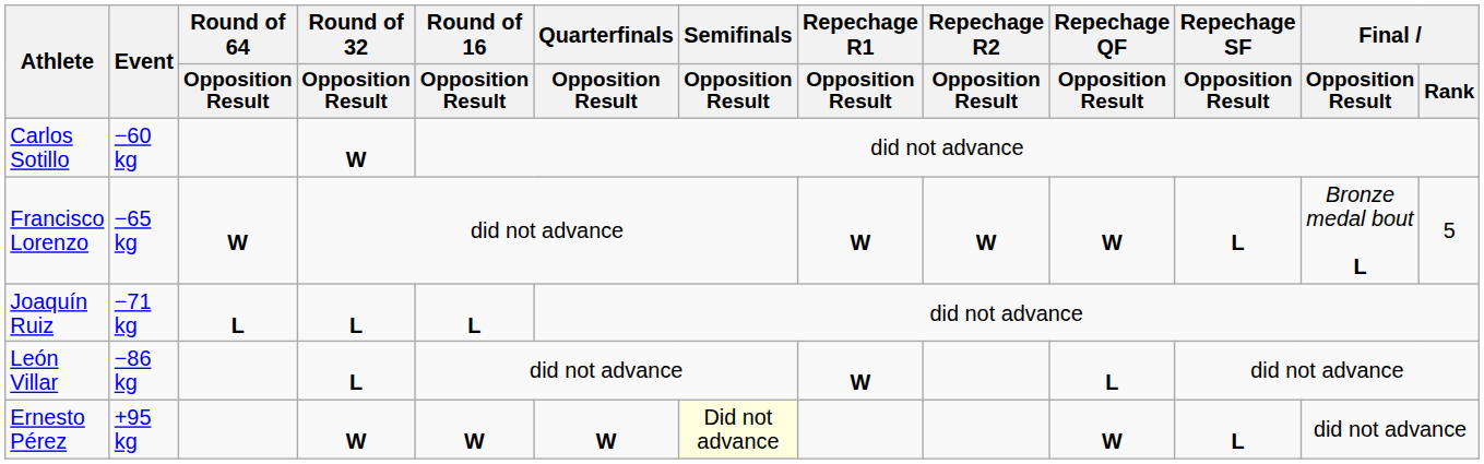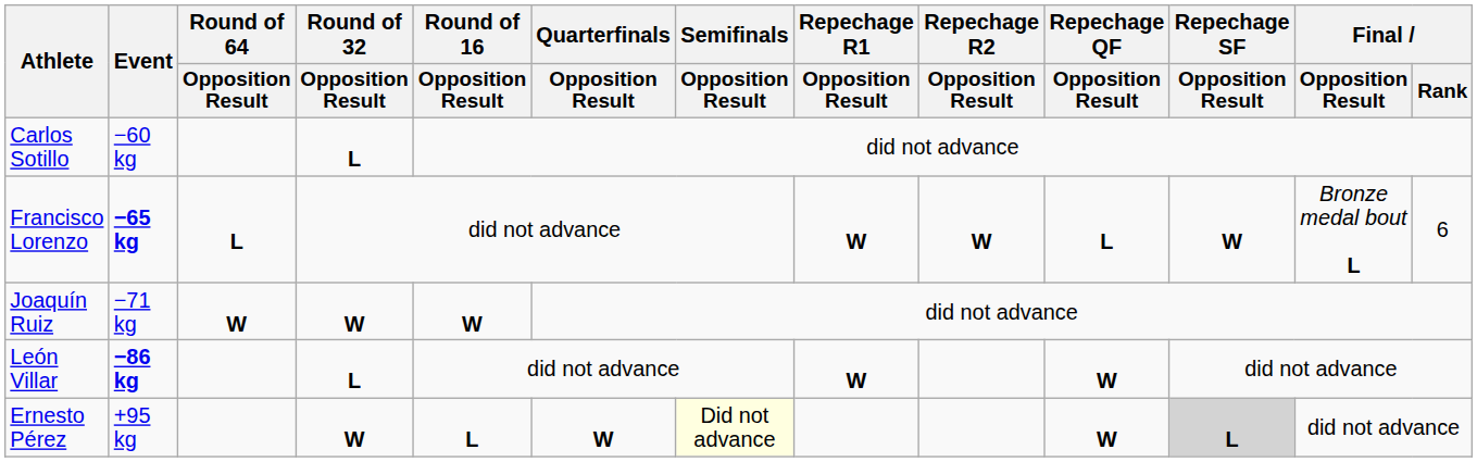 <table class="wikitable" style="font-size:90%">
 <tr>
 <th rowspan="2">Athlete</th>
 <th rowspan="2">Event</th>
 <th>Round of 64</th>
 <th>Round of 32</th>
 <th>Round of 16</th>
 <th>Quarterfinals</th>
 <th>Semifinals</th>
 <th>Repechage R1</th>
 <th>Repechage R2</th>
 <th>Repechage QF</th>
 <th>Repechage SF</th>
 <th colspan=2>Final / </th>
 </tr>
 <tr style="font-size:95%">
 <th>Opposition<br>Result</th>
 <th>Opposition<br>Result</th>
 <th>Opposition<br>Result</th>
 <th>Opposition<br>Result</th>
 <th>Opposition<br>Result</th>
 <th>Opposition<br>Result</th>
 <th>Opposition<br>Result</th>
 <th>Opposition<br>Result</th>
 <th>Opposition<br>Result</th>
 <th>Opposition<br>Result</th>
 <th>Rank</th>
 </tr>
 <tr align=center>
 <td align=left><a href='#'>Carlos Sotillo</a></td>
 <td align=left><a href='#'>−60 kg</a></td>
 <td></td>
-<td><br><strong>W</strong></td>
+<td><br><strong>L</strong></td>
 <td colspan=9>did not advance</td>
 </tr>
 <tr align=center>
 <td align=left><a href='#'>Francisco Lorenzo</a></td>
-<td align=left><a href='#'>−65 kg</a></td>
-<td><br><strong>W</strong></td>
+<td align=left><strong><a href='#'>−65 kg</a></strong></td>
+<td><br><strong>L</strong></td>
 <td colspan=4>did not advance</td>
 <td><br><strong>W</strong></td>
 <td><br><strong>W</strong></td>
+<td><br><strong>L</strong></td>
 <td><br><strong>W</strong></td>
-<td><br><strong>L</strong></td>
 <td><em>Bronze medal bout</em><br><br><strong>L</strong></td>
-<td>5</td>
+<td>6</td>
 </tr>
 <tr align=center>
 <td align=left><a href='#'>Joaquín Ruiz</a></td>
 <td align=left><a href='#'>−71 kg</a></td>
-<td><br><strong>L</strong></td>
-<td><br><strong>L</strong></td>
-<td><br><strong>L</strong></td>
+<td><br><strong>W</strong></td>
+<td><br><strong>W</strong></td>
+<td><br><strong>W</strong></td>
 <td colspan=8>did not advance</td>
 </tr>
 <tr align=center>
 <td align=left><a href='#'>León Villar</a></td>
-<td align=left><a href='#'>−86 kg</a></td>
+<td align=left><strong><a href='#'>−86 kg</a></strong></td>
 <td></td>
 <td><br><strong>L</strong></td>
 <td colspan=3>did not advance</td>
 <td><br><strong>W</strong></td>
 <td></td>
-<td><br><strong>L</strong></td>
+<td><br><strong>W</strong></td>
 <td colspan=3>did not advance</td>
 </tr>
 <tr align=center>
 <td align=left><a href='#'>Ernesto Pérez</a></td>
 <td align=left><a href='#'>+95 kg</a></td>
 <td></td>
 <td><br><strong>W</strong></td>
-<td><br><strong>W</strong></td>
+<td><br><strong>L</strong></td>
 <td><br><strong>W</strong></td>
 <td style="background: lightyellow;">Did not advance</td>
 <td></td>
 <td></td>
 <td><br><strong>W</strong></td>
-<td><br><strong>L</strong></td>
+<td style="background: lightgrey;"><br><strong>L</strong></td>
 <td colspan=2>did not advance</td>
 </tr>
 </table>
